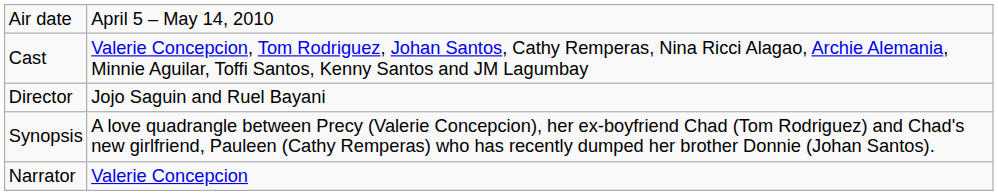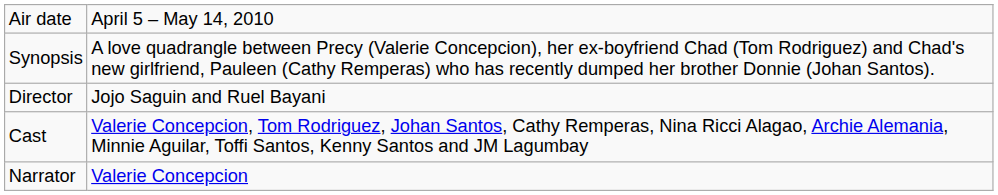 <table class="wikitable">
 <tr>
 <td>Air date</td>
 <td>April 5 – May 14, 2010</td>
 </tr>
 <tr>
-<td>Cast</td>
-<td><a href='#'>Valerie Concepcion</a>, <a href='#'>Tom Rodriguez</a>, <a href='#'>Johan Santos</a>, Cathy Remperas, Nina Ricci Alagao, <a href='#'>Archie Alemania</a>, Minnie Aguilar, Toffi Santos, Kenny Santos and JM Lagumbay</td>
+<td>Synopsis</td>
+<td>A love quadrangle between Precy (Valerie Concepcion), her ex-boyfriend Chad (Tom Rodriguez) and Chad's new girlfriend, Pauleen (Cathy Remperas) who has recently dumped her brother Donnie (Johan Santos).</td>
 </tr>
 <tr>
 <td>Director</td>
 <td>Jojo Saguin and Ruel Bayani</td>
 </tr>
 <tr>
-<td>Synopsis</td>
-<td>A love quadrangle between Precy (Valerie Concepcion), her ex-boyfriend Chad (Tom Rodriguez) and Chad's new girlfriend, Pauleen (Cathy Remperas) who has recently dumped her brother Donnie (Johan Santos).</td>
+<td>Cast</td>
+<td><a href='#'>Valerie Concepcion</a>, <a href='#'>Tom Rodriguez</a>, <a href='#'>Johan Santos</a>, Cathy Remperas, Nina Ricci Alagao, <a href='#'>Archie Alemania</a>, Minnie Aguilar, Toffi Santos, Kenny Santos and JM Lagumbay</td>
 </tr>
 <tr>
 <td>Narrator</td>
 <td><a href='#'>Valerie Concepcion</a></td>
 </tr>
 </table>
